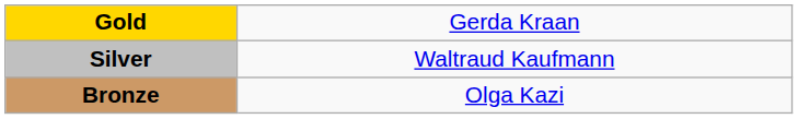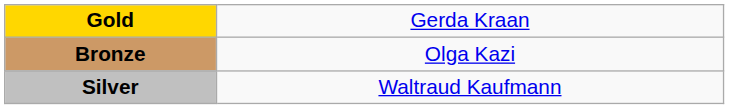 <table class="wikitable" style="text-align:center; " width="35%">
 <tr>
 <td bgcolor="gold"><strong>Gold</strong></td>
 <td><a href='#'>Gerda Kraan</a><br>  <small><em></em></small></td>
 </tr>
 <tr>
+<td bgcolor="CC9966"><strong>Bronze</strong></td>
+<td><a href='#'>Olga Kazi</a><br>  <small><em></em></small></td>
+</tr>
+<tr>
 <td bgcolor="silver"><strong>Silver</strong></td>
 <td><a href='#'>Waltraud Kaufmann</a><br>  <small><em></em></small></td>
 </tr>
-<tr>
-<td bgcolor="CC9966"><strong>Bronze</strong></td>
-<td><a href='#'>Olga Kazi</a><br>  <small><em></em></small></td>
-</tr>
 </table>
